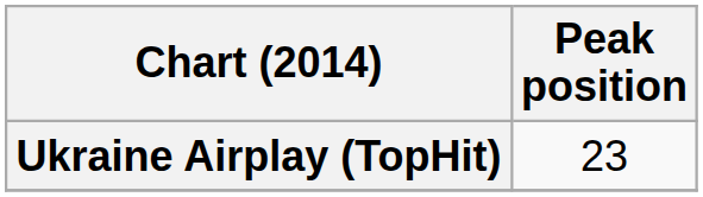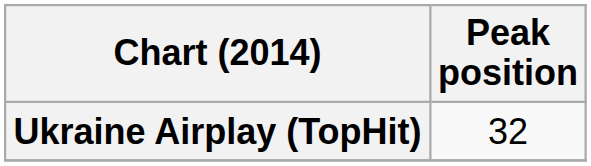 <table class="wikitable plainrowheaders" style="text-align:center">
 <tr>
 <th scope="col">Chart (2014)</th>
 <th scope="col">Peak<br>position</th>
 </tr>
 <tr>
 <th scope="row">Ukraine Airplay (TopHit)</th>
-<td>23</td>
+<td>32</td>
 </tr>
 <tr>
 </tr>
 </table>
